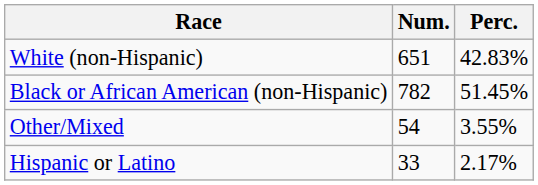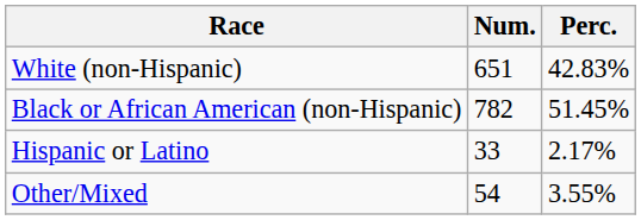 <table class="wikitable">
 <tr>
 <th>Race</th>
 <th>Num.</th>
 <th>Perc.</th>
 </tr>
 <tr>
 <td><a href='#'>White</a> (non-Hispanic)</td>
 <td>651</td>
 <td>42.83%</td>
 </tr>
 <tr>
 <td><a href='#'>Black or African American</a> (non-Hispanic)</td>
 <td>782</td>
 <td>51.45%</td>
 </tr>
 <tr>
+<td><a href='#'>Hispanic</a> or <a href='#'>Latino</a></td>
+<td>33</td>
+<td>2.17%</td>
+</tr>
+<tr>
 <td><a href='#'>Other/Mixed</a></td>
 <td>54</td>
 <td>3.55%</td>
 </tr>
-<tr>
-<td><a href='#'>Hispanic</a> or <a href='#'>Latino</a></td>
-<td>33</td>
-<td>2.17%</td>
-</tr>
 </table>
